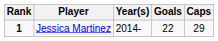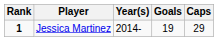 <table class="wikitable sortable">
 <tr>
 <th width =>Rank</th>
 <th width =>Player</th>
 <th width =>Year(s)</th>
 <th width =>Goals</th>
 <th width =>Caps</th>
 </tr>
 <tr>
 <td align=center><strong>1</strong></td>
 <td><a href='#'>Jessica Martinez</a></td>
 <td>2014-</td>
-<td align=center>22</td>
+<td align=center>19</td>
 <td align=center>29 </td>
 </tr>
 </table>
